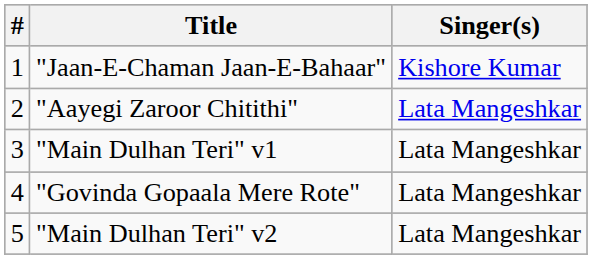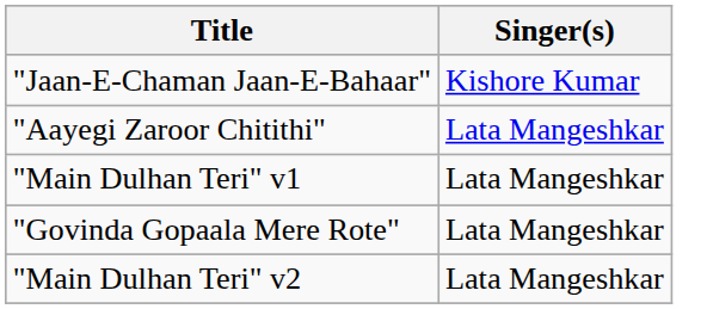 <table class="wikitable">
 <tr>
-<th>#</th>
 <th>Title</th>
 <th>Singer(s)</th>
 </tr>
 <tr>
-<td>1</td>
 <td>"Jaan-E-Chaman Jaan-E-Bahaar"</td>
 <td><a href='#'>Kishore Kumar</a></td>
 </tr>
 <tr>
-<td>2</td>
 <td>"Aayegi Zaroor Chitithi"</td>
 <td><a href='#'>Lata Mangeshkar</a></td>
 </tr>
 <tr>
-<td>3</td>
 <td>"Main Dulhan Teri" v1</td>
 <td>Lata Mangeshkar</td>
 </tr>
 <tr>
-<td>4</td>
 <td>"Govinda Gopaala Mere Rote"</td>
 <td>Lata Mangeshkar</td>
 </tr>
 <tr>
-<td>5</td>
 <td>"Main Dulhan Teri" v2</td>
 <td>Lata Mangeshkar</td>
 </tr>
 </table>
